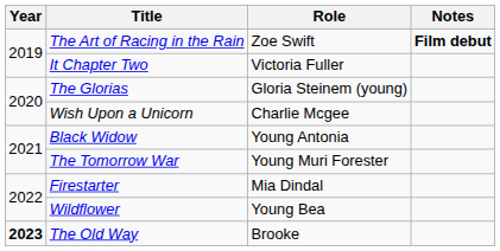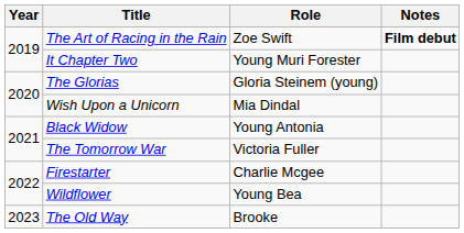 <table class="wikitable sortable">
 <tr>
 <th>Year</th>
 <th>Title</th>
 <th>Role</th>
 <th>Notes</th>
 </tr>
 <tr>
 <td rowspan="2">2019</td>
 <td><em><a href='#'>The Art of Racing in the Rain</a></em></td>
 <td>Zoe Swift</td>
 <td><strong>Film debut</strong></td>
 </tr>
 <tr>
 <td><em><a href='#'>It Chapter Two</a></em></td>
-<td>Victoria Fuller</td>
+<td>Young Muri Forester</td>
 <td></td>
 </tr>
 <tr>
 <td rowspan="2">2020</td>
 <td><em><a href='#'>The Glorias</a></em></td>
 <td>Gloria Steinem (young)</td>
 <td></td>
 </tr>
 <tr>
 <td><em>Wish Upon a Unicorn</em></td>
-<td>Charlie Mcgee</td>
+<td>Mia Dindal</td>
 <td></td>
 </tr>
 <tr>
 <td rowspan="2">2021</td>
 <td><em><a href='#'>Black Widow</a></em></td>
 <td>Young Antonia</td>
 <td></td>
 </tr>
 <tr>
 <td><em><a href='#'>The Tomorrow War</a></em></td>
-<td>Young Muri Forester</td>
+<td>Victoria Fuller</td>
 <td></td>
 </tr>
 <tr>
 <td rowspan="2">2022</td>
 <td><em><a href='#'>Firestarter</a></em></td>
-<td>Mia Dindal</td>
+<td>Charlie Mcgee</td>
 <td></td>
 </tr>
 <tr>
 <td><em><a href='#'>Wildflower</a></em></td>
 <td>Young Bea</td>
 <td></td>
 </tr>
 <tr>
-<td><strong>2023</strong></td>
+<td>2023</td>
 <td><em><a href='#'>The Old Way</a></em></td>
 <td>Brooke</td>
 <td></td>
 </tr>
 </table>
